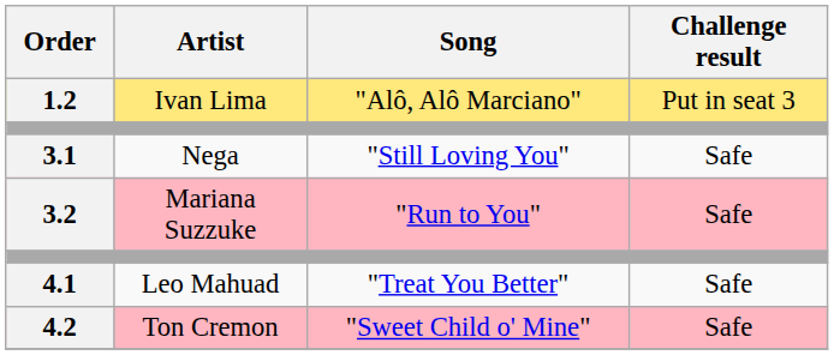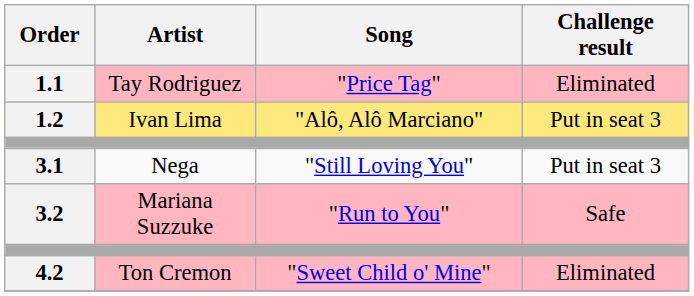 <table class="wikitable" style="text-align:center; width:55%;">
 <tr>
 <th scope="col" width="05%">Order</th>
 <th scope="col" width="15%">Artist</th>
 <th scope="col" width="25%">Song</th>
 <th scope="col" width="15%">Challenge result</th>
+</tr>
+<tr bgcolor=FFB6C1>
+<th>1.1</th>
+<td>Tay Rodriguez</td>
+<td>"<a href='#'>Price Tag</a>"</td>
+<td>Eliminated</td>
 </tr>
 <tr bgcolor=FFE87C>
 <th>1.2</th>
 <td>Ivan Lima</td>
 <td>"Alô, Alô Marciano"</td>
 <td>Put in seat 3</td>
 </tr>
 <tr>
 <td bgcolor=A9A9A9 colspan=4></td>
 </tr>
 <tr>
 <th>3.1</th>
 <td>Nega</td>
 <td>"<a href='#'>Still Loving You</a>"</td>
-<td>Safe</td>
+<td>Put in seat 3</td>
 </tr>
 <tr bgcolor=FFB6C1>
 <th>3.2</th>
 <td>Mariana Suzzuke</td>
 <td>"<a href='#'>Run to You</a>"</td>
 <td>Safe</td>
 </tr>
 <tr>
 <td bgcolor=A9A9A9 colspan=4></td>
 </tr>
-<tr>
-<th>4.1</th>
-<td>Leo Mahuad</td>
-<td>"<a href='#'>Treat You Better</a>"</td>
-<td>Safe</td>
-</tr>
 <tr bgcolor=FFB6C1>
 <th>4.2</th>
 <td>Ton Cremon</td>
 <td>"<a href='#'>Sweet Child o' Mine</a>"</td>
-<td>Safe</td>
+<td>Eliminated</td>
 </tr>
 <tr>
 </tr>
 </table>
